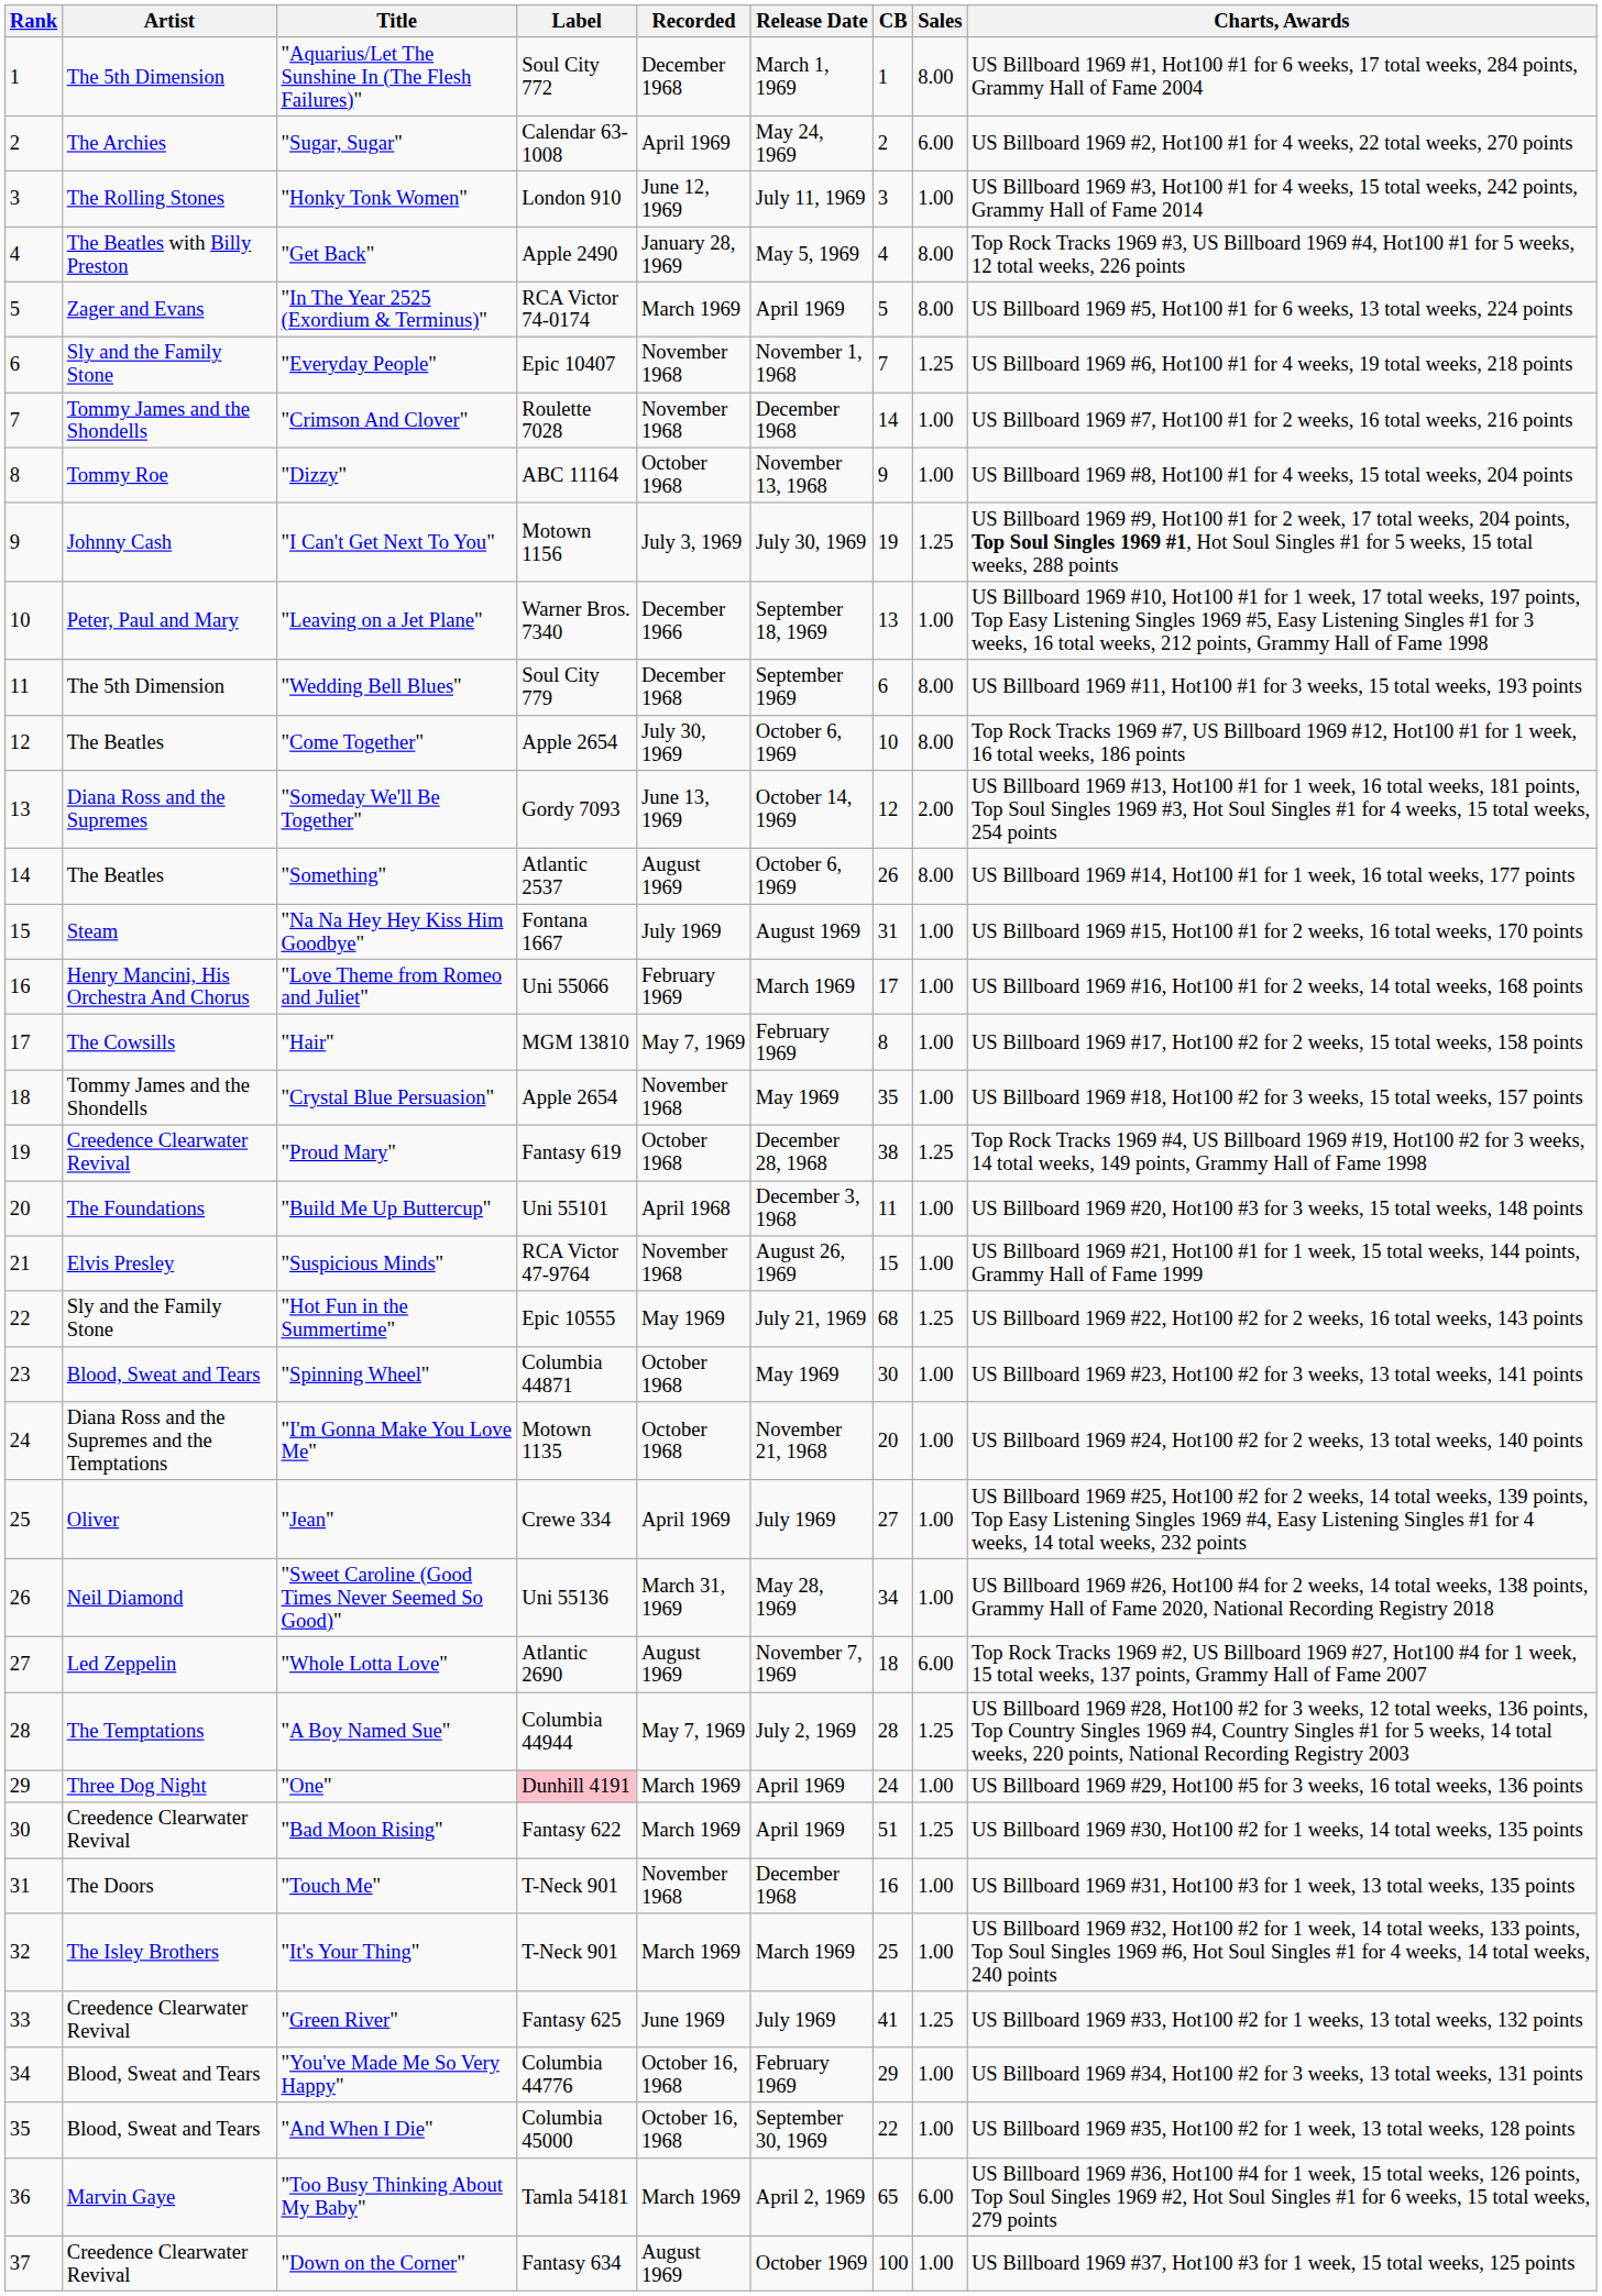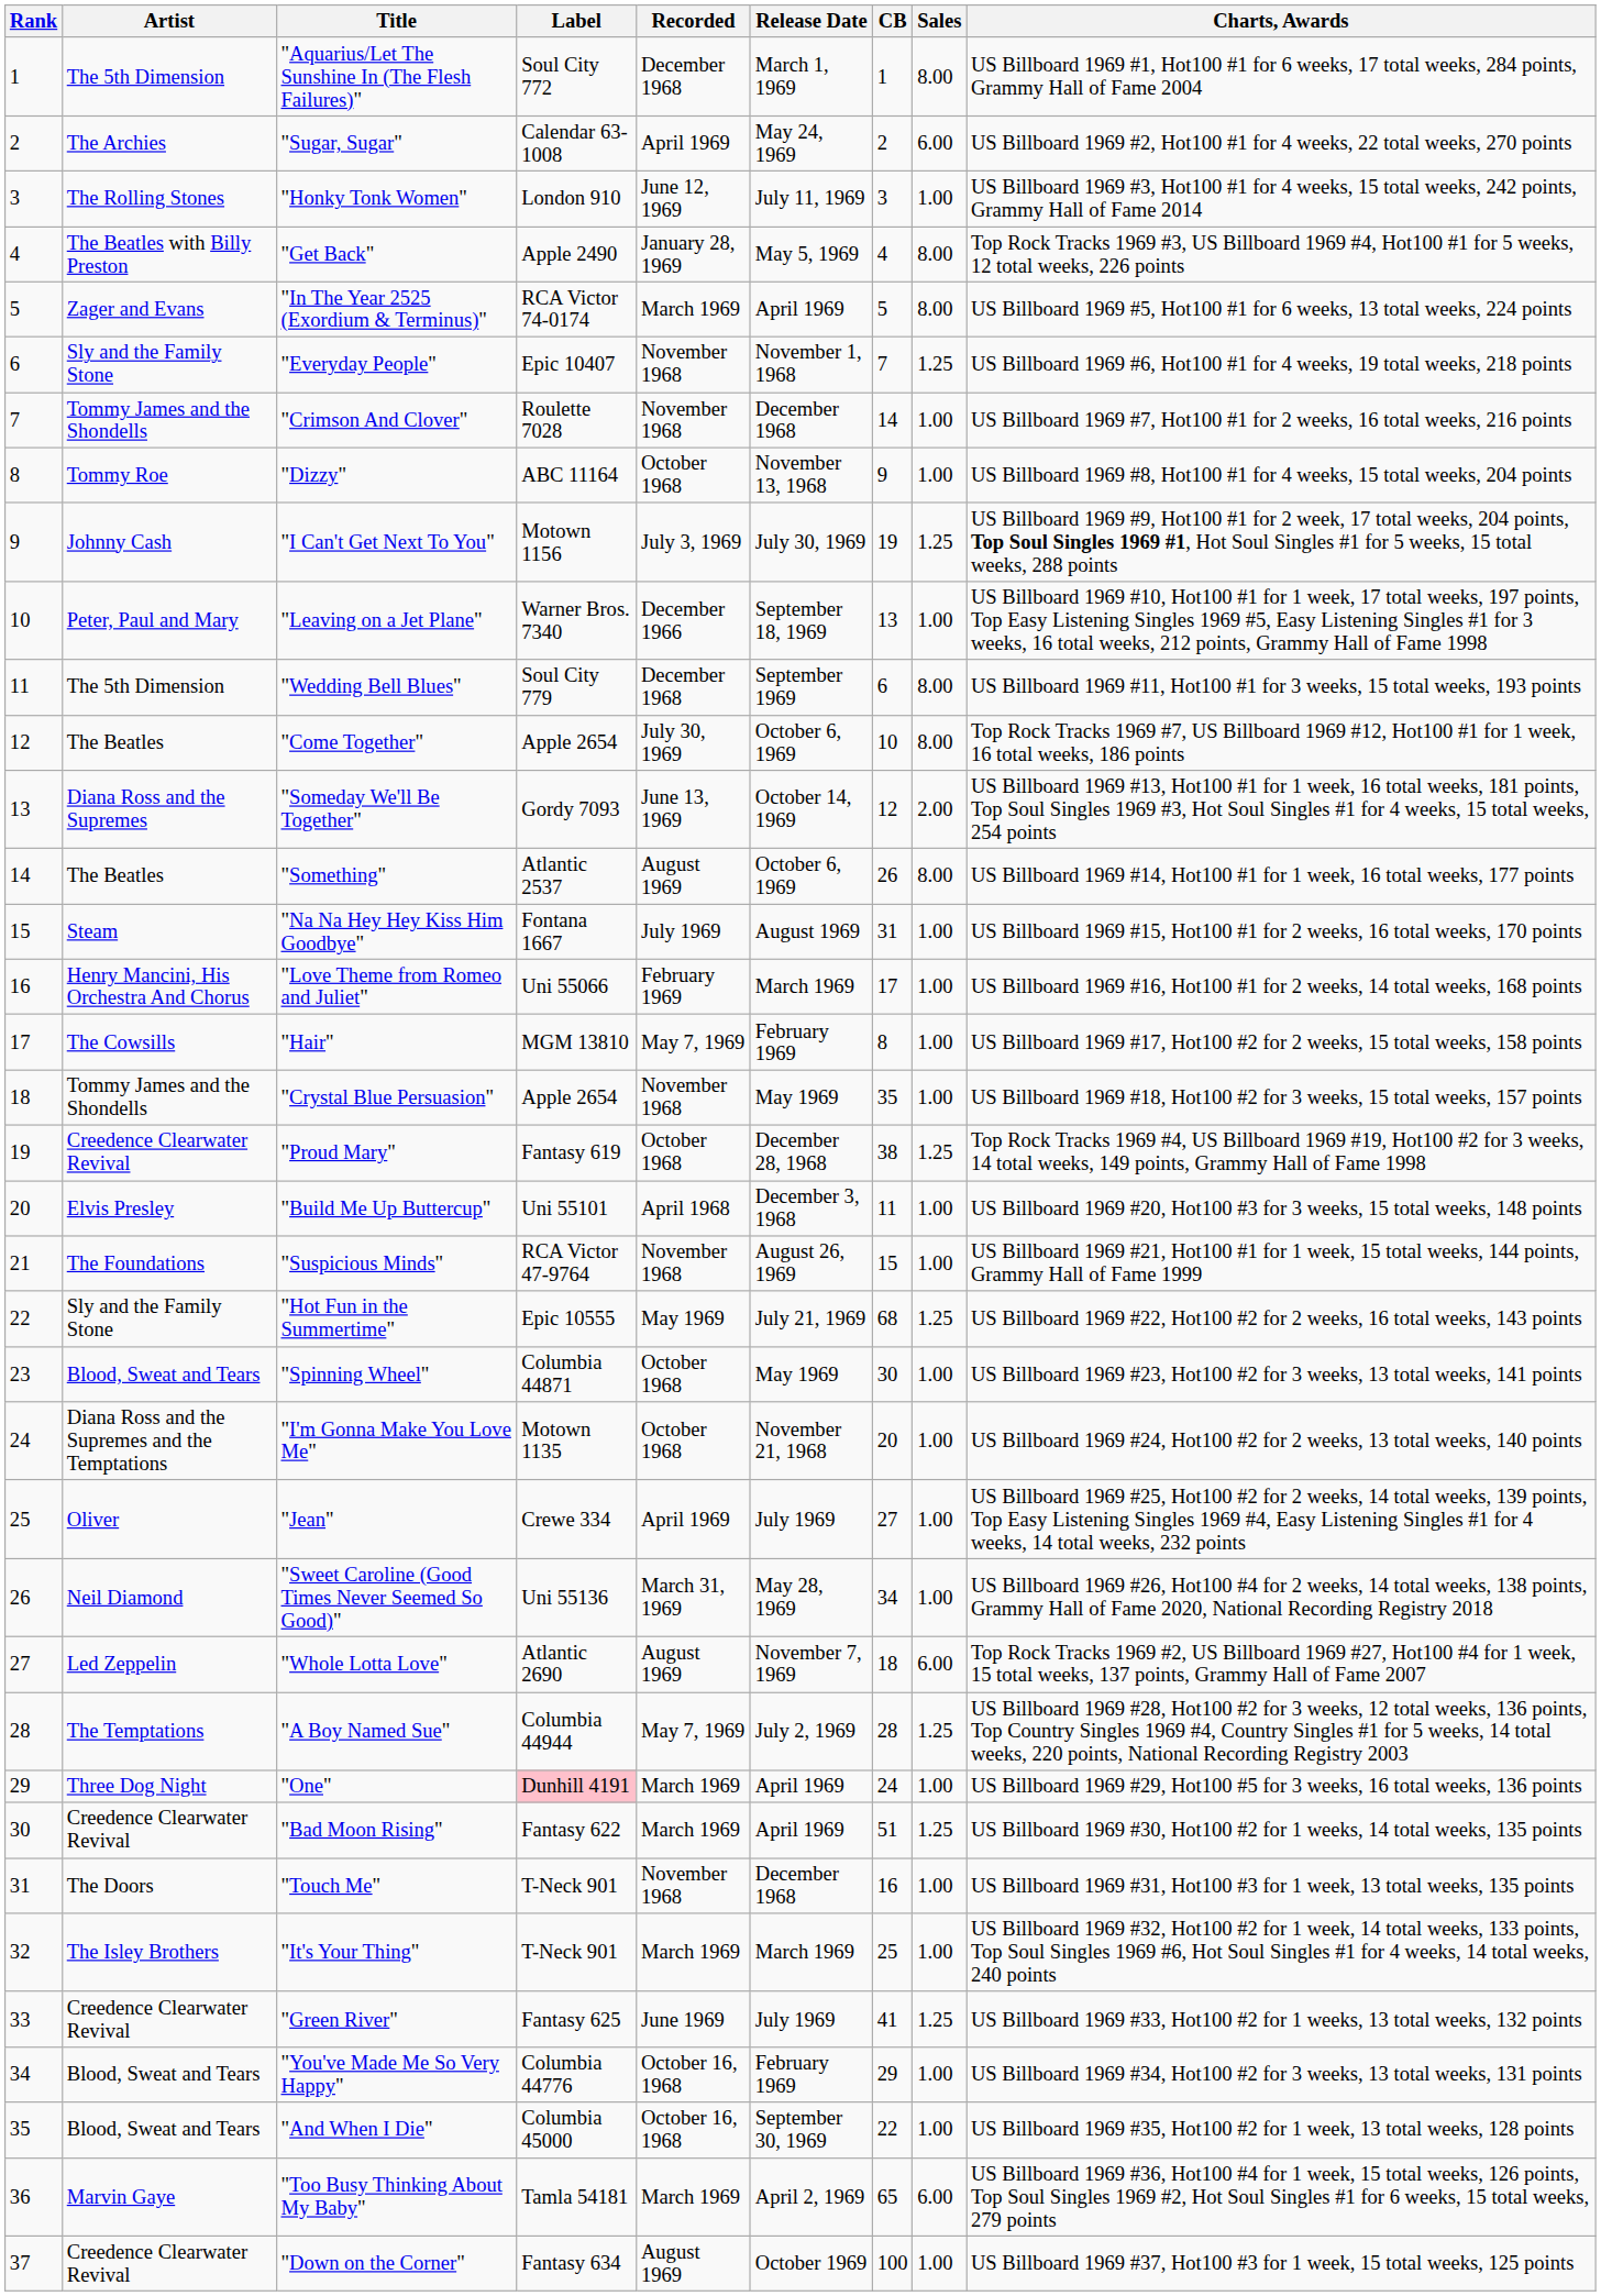 <table class="wikitable sortable">
 <tr>
 <th><a href='#'>Rank</a></th>
 <th>Artist</th>
 <th>Title</th>
 <th>Label</th>
 <th>Recorded</th>
 <th>Release Date</th>
 <th>CB</th>
 <th>Sales</th>
 <th>Charts, Awards</th>
 </tr>
 <tr>
 <td>1</td>
 <td><a href='#'>The 5th Dimension</a></td>
 <td>"<a href='#'>Aquarius/Let The Sunshine In (The Flesh Failures)</a>"</td>
 <td>Soul City 772</td>
 <td>December 1968</td>
 <td>March 1, 1969</td>
 <td>1</td>
 <td>8.00</td>
 <td>US Billboard 1969 #1, Hot100 #1 for 6 weeks, 17 total weeks, 284 points, Grammy Hall of Fame 2004</td>
 </tr>
 <tr>
 <td>2</td>
 <td><a href='#'>The Archies</a></td>
 <td>"<a href='#'>Sugar, Sugar</a>"</td>
 <td>Calendar 63-1008</td>
 <td>April 1969</td>
 <td>May 24, 1969</td>
 <td>2</td>
 <td>6.00</td>
 <td>US Billboard 1969 #2, Hot100 #1 for 4 weeks, 22 total weeks, 270 points</td>
 </tr>
 <tr>
 <td>3</td>
 <td><a href='#'>The Rolling Stones</a></td>
 <td>"<a href='#'>Honky Tonk Women</a>"</td>
 <td>London 910</td>
 <td>June 12, 1969</td>
 <td>July 11, 1969</td>
 <td>3</td>
 <td>1.00</td>
 <td>US Billboard 1969 #3, Hot100 #1 for 4 weeks, 15 total weeks, 242 points, Grammy Hall of Fame 2014</td>
 </tr>
 <tr>
 <td>4</td>
 <td><a href='#'>The Beatles</a> with <a href='#'>Billy Preston</a></td>
 <td>"<a href='#'>Get Back</a>"</td>
 <td>Apple 2490</td>
 <td>January 28, 1969</td>
 <td>May 5, 1969</td>
 <td>4</td>
 <td>8.00</td>
 <td>Top Rock Tracks 1969 #3, US Billboard 1969 #4, Hot100 #1 for 5 weeks, 12 total weeks, 226 points</td>
 </tr>
 <tr>
 <td>5</td>
 <td><a href='#'>Zager and Evans</a></td>
 <td>"<a href='#'>In The Year 2525 (Exordium & Terminus)</a>"</td>
 <td>RCA Victor 74-0174</td>
 <td>March 1969</td>
 <td>April 1969</td>
 <td>5</td>
 <td>8.00</td>
 <td>US Billboard 1969 #5, Hot100 #1 for 6 weeks, 13 total weeks, 224 points</td>
 </tr>
 <tr>
 <td>6</td>
 <td><a href='#'>Sly and the Family Stone</a></td>
 <td>"<a href='#'>Everyday People</a>"</td>
 <td>Epic 10407</td>
 <td>November 1968</td>
 <td>November 1, 1968</td>
 <td>7</td>
 <td>1.25</td>
 <td>US Billboard 1969 #6, Hot100 #1 for 4 weeks, 19 total weeks, 218 points</td>
 </tr>
 <tr>
 <td>7</td>
 <td><a href='#'>Tommy James and the Shondells</a></td>
 <td>"<a href='#'>Crimson And Clover</a>"</td>
 <td>Roulette 7028</td>
 <td>November 1968</td>
 <td>December 1968</td>
 <td>14</td>
 <td>1.00</td>
 <td>US Billboard 1969 #7, Hot100 #1 for 2 weeks, 16 total weeks, 216 points</td>
 </tr>
 <tr>
 <td>8</td>
 <td><a href='#'>Tommy Roe</a></td>
 <td>"<a href='#'>Dizzy</a>"</td>
 <td>ABC 11164</td>
 <td>October 1968</td>
 <td>November 13, 1968</td>
 <td>9</td>
 <td>1.00</td>
 <td>US Billboard 1969 #8, Hot100 #1 for 4 weeks, 15 total weeks, 204 points</td>
 </tr>
 <tr>
 <td>9</td>
 <td><a href='#'>Johnny Cash</a></td>
 <td>"<a href='#'>I Can't Get Next To You</a>"</td>
 <td>Motown 1156</td>
 <td>July 3, 1969</td>
 <td>July 30, 1969</td>
 <td>19</td>
 <td>1.25</td>
 <td>US Billboard 1969 #9, Hot100 #1 for 2 week, 17 total weeks, 204 points, <strong>Top Soul Singles 1969 #1</strong>, Hot Soul Singles #1 for 5 weeks, 15 total weeks, 288 points</td>
 </tr>
 <tr>
 <td>10</td>
 <td><a href='#'>Peter, Paul and Mary</a></td>
 <td>"<a href='#'>Leaving on a Jet Plane</a>"</td>
 <td>Warner Bros. 7340</td>
 <td>December 1966</td>
 <td>September 18, 1969</td>
 <td>13</td>
 <td>1.00</td>
 <td>US Billboard 1969 #10, Hot100 #1 for 1 week, 17 total weeks, 197 points, Top Easy Listening Singles 1969 #5, Easy Listening Singles #1 for 3 weeks, 16 total weeks, 212 points, Grammy Hall of Fame 1998</td>
 </tr>
 <tr>
 <td>11</td>
 <td>The 5th Dimension</td>
 <td>"<a href='#'>Wedding Bell Blues</a>"</td>
 <td>Soul City 779</td>
 <td>December 1968</td>
 <td>September 1969</td>
 <td>6</td>
 <td>8.00</td>
 <td>US Billboard 1969 #11, Hot100 #1 for 3 weeks, 15 total weeks, 193 points</td>
 </tr>
 <tr>
 <td>12</td>
 <td>The Beatles</td>
 <td>"<a href='#'>Come Together</a>"</td>
 <td>Apple 2654</td>
 <td>July 30, 1969</td>
 <td>October 6, 1969</td>
 <td>10</td>
 <td>8.00</td>
 <td>Top Rock Tracks 1969 #7, US Billboard 1969 #12, Hot100 #1 for 1 week, 16 total weeks, 186 points</td>
 </tr>
 <tr>
 <td>13</td>
 <td><a href='#'>Diana Ross and the Supremes</a></td>
 <td>"<a href='#'>Someday We'll Be Together</a>"</td>
 <td>Gordy 7093</td>
 <td>June 13, 1969</td>
 <td>October 14, 1969</td>
 <td>12</td>
 <td>2.00</td>
 <td>US Billboard 1969 #13, Hot100 #1 for 1 week, 16 total weeks, 181 points, Top Soul Singles 1969 #3, Hot Soul Singles #1 for 4 weeks, 15 total weeks, 254 points</td>
 </tr>
 <tr>
 <td>14</td>
 <td>The Beatles</td>
 <td>"<a href='#'>Something</a>"</td>
 <td>Atlantic 2537</td>
 <td>August 1969</td>
 <td>October 6, 1969</td>
 <td>26</td>
 <td>8.00</td>
 <td>US Billboard 1969 #14, Hot100 #1 for 1 week, 16 total weeks, 177 points</td>
 </tr>
 <tr>
 <td>15</td>
 <td><a href='#'>Steam</a></td>
 <td>"<a href='#'>Na Na Hey Hey Kiss Him Goodbye</a>"</td>
 <td>Fontana 1667</td>
 <td>July 1969</td>
 <td>August 1969</td>
 <td>31</td>
 <td>1.00</td>
 <td>US Billboard 1969 #15, Hot100 #1 for 2 weeks, 16 total weeks, 170 points</td>
 </tr>
 <tr>
 <td>16</td>
 <td><a href='#'>Henry Mancini, His Orchestra And Chorus</a></td>
 <td>"<a href='#'>Love Theme from Romeo and Juliet</a>"</td>
 <td>Uni 55066</td>
 <td>February 1969</td>
 <td>March 1969</td>
 <td>17</td>
 <td>1.00</td>
 <td>US Billboard 1969 #16, Hot100 #1 for 2 weeks, 14 total weeks, 168 points</td>
 </tr>
 <tr>
 <td>17</td>
 <td><a href='#'>The Cowsills</a></td>
 <td>"<a href='#'>Hair</a>"</td>
 <td>MGM 13810</td>
 <td>May 7, 1969</td>
 <td>February 1969</td>
 <td>8</td>
 <td>1.00</td>
 <td>US Billboard 1969 #17, Hot100 #2 for 2 weeks, 15 total weeks, 158 points</td>
 </tr>
 <tr>
 <td>18</td>
 <td>Tommy James and the Shondells</td>
 <td>"<a href='#'>Crystal Blue Persuasion</a>"</td>
 <td>Apple 2654</td>
 <td>November 1968</td>
 <td>May 1969</td>
 <td>35</td>
 <td>1.00</td>
 <td>US Billboard 1969 #18, Hot100 #2 for 3 weeks, 15 total weeks, 157 points</td>
 </tr>
 <tr>
 <td>19</td>
 <td><a href='#'>Creedence Clearwater Revival</a></td>
 <td>"<a href='#'>Proud Mary</a>"</td>
 <td>Fantasy 619</td>
 <td>October 1968</td>
 <td>December 28, 1968</td>
 <td>38</td>
 <td>1.25</td>
 <td>Top Rock Tracks 1969 #4, US Billboard 1969 #19, Hot100 #2 for 3 weeks, 14 total weeks, 149 points, Grammy Hall of Fame 1998</td>
 </tr>
 <tr>
 <td>20</td>
-<td><a href='#'>The Foundations</a></td>
+<td><a href='#'>Elvis Presley</a></td>
 <td>"<a href='#'>Build Me Up Buttercup</a>"</td>
 <td>Uni 55101</td>
 <td>April 1968</td>
 <td>December 3, 1968</td>
 <td>11</td>
 <td>1.00</td>
 <td>US Billboard 1969 #20, Hot100 #3 for 3 weeks, 15 total weeks, 148 points</td>
 </tr>
 <tr>
 <td>21</td>
-<td><a href='#'>Elvis Presley</a></td>
+<td><a href='#'>The Foundations</a></td>
 <td>"<a href='#'>Suspicious Minds</a>"</td>
 <td>RCA Victor 47-9764</td>
 <td>November 1968</td>
 <td>August 26, 1969</td>
 <td>15</td>
 <td>1.00</td>
 <td>US Billboard 1969 #21, Hot100 #1 for 1 week, 15 total weeks, 144 points, Grammy Hall of Fame 1999</td>
 </tr>
 <tr>
 <td>22</td>
 <td>Sly and the Family Stone</td>
 <td>"<a href='#'>Hot Fun in the Summertime</a>"</td>
 <td>Epic 10555</td>
 <td>May 1969</td>
 <td>July 21, 1969</td>
 <td>68</td>
 <td>1.25</td>
 <td>US Billboard 1969 #22, Hot100 #2 for 2 weeks, 16 total weeks, 143 points</td>
 </tr>
 <tr>
 <td>23</td>
 <td><a href='#'>Blood, Sweat and Tears</a></td>
 <td>"<a href='#'>Spinning Wheel</a>"</td>
 <td>Columbia 44871</td>
 <td>October 1968</td>
 <td>May 1969</td>
 <td>30</td>
 <td>1.00</td>
 <td>US Billboard 1969 #23, Hot100 #2 for 3 weeks, 13 total weeks, 141 points</td>
 </tr>
 <tr>
 <td>24</td>
 <td>Diana Ross and the Supremes and the Temptations</td>
 <td>"<a href='#'>I'm Gonna Make You Love Me</a>"</td>
 <td>Motown 1135</td>
 <td>October 1968</td>
 <td>November 21, 1968</td>
 <td>20</td>
 <td>1.00</td>
 <td>US Billboard 1969 #24, Hot100 #2 for 2 weeks, 13 total weeks, 140 points</td>
 </tr>
 <tr>
 <td>25</td>
 <td><a href='#'>Oliver</a></td>
 <td>"<a href='#'>Jean</a>"</td>
 <td>Crewe 334</td>
 <td>April 1969</td>
 <td>July 1969</td>
 <td>27</td>
 <td>1.00</td>
 <td>US Billboard 1969 #25, Hot100 #2 for 2 weeks, 14 total weeks, 139 points, Top Easy Listening Singles 1969 #4, Easy Listening Singles #1 for 4 weeks, 14 total weeks, 232 points</td>
 </tr>
 <tr>
 <td>26</td>
 <td><a href='#'>Neil Diamond</a></td>
 <td>"<a href='#'>Sweet Caroline (Good Times Never Seemed So Good)</a>"</td>
 <td>Uni 55136</td>
 <td>March 31, 1969</td>
 <td>May 28, 1969</td>
 <td>34</td>
 <td>1.00</td>
 <td>US Billboard 1969 #26, Hot100 #4 for 2 weeks, 14 total weeks, 138 points, Grammy Hall of Fame 2020, National Recording Registry 2018</td>
 </tr>
 <tr>
 <td>27</td>
 <td><a href='#'>Led Zeppelin</a></td>
 <td>"<a href='#'>Whole Lotta Love</a>"</td>
 <td>Atlantic 2690</td>
 <td>August 1969</td>
 <td>November 7, 1969</td>
 <td>18</td>
 <td>6.00</td>
 <td>Top Rock Tracks 1969 #2, US Billboard 1969 #27, Hot100 #4 for 1 week, 15 total weeks, 137 points, Grammy Hall of Fame 2007</td>
 </tr>
 <tr>
 <td>28</td>
 <td><a href='#'>The Temptations</a></td>
 <td>"<a href='#'>A Boy Named Sue</a>"</td>
 <td>Columbia 44944</td>
 <td>May 7, 1969</td>
 <td>July 2, 1969</td>
 <td>28</td>
 <td>1.25</td>
 <td>US Billboard 1969 #28, Hot100 #2 for 3 weeks, 12 total weeks, 136 points, Top Country Singles 1969 #4, Country Singles #1 for 5 weeks, 14 total weeks, 220 points, National Recording Registry 2003</td>
 </tr>
 <tr>
 <td>29</td>
 <td><a href='#'>Three Dog Night</a></td>
 <td>"<a href='#'>One</a>"</td>
 <td style="background: pink;">Dunhill 4191</td>
 <td>March 1969</td>
 <td>April 1969</td>
 <td>24</td>
 <td>1.00</td>
 <td>US Billboard 1969 #29, Hot100 #5 for 3 weeks, 16 total weeks, 136 points</td>
 </tr>
 <tr>
 <td>30</td>
 <td>Creedence Clearwater Revival</td>
 <td>"<a href='#'>Bad Moon Rising</a>"</td>
 <td>Fantasy 622</td>
 <td>March 1969</td>
 <td>April 1969</td>
 <td>51</td>
 <td>1.25</td>
 <td>US Billboard 1969 #30, Hot100 #2 for 1 weeks, 14 total weeks, 135 points</td>
 </tr>
 <tr>
 <td>31</td>
 <td>The Doors</td>
 <td>"<a href='#'>Touch Me</a>"</td>
 <td>T-Neck 901</td>
 <td>November 1968</td>
 <td>December 1968</td>
 <td>16</td>
 <td>1.00</td>
 <td>US Billboard 1969 #31, Hot100 #3 for 1 week, 13 total weeks, 135 points</td>
 </tr>
 <tr>
 <td>32</td>
 <td><a href='#'>The Isley Brothers</a></td>
 <td>"<a href='#'>It's Your Thing</a>"</td>
 <td>T-Neck 901</td>
 <td>March 1969</td>
 <td>March 1969</td>
 <td>25</td>
 <td>1.00</td>
 <td>US Billboard 1969 #32, Hot100 #2 for 1 week, 14 total weeks, 133 points, Top Soul Singles 1969 #6, Hot Soul Singles #1 for 4 weeks, 14 total weeks, 240 points</td>
 </tr>
 <tr>
 <td>33</td>
 <td>Creedence Clearwater Revival</td>
 <td>"<a href='#'>Green River</a>"</td>
 <td>Fantasy 625</td>
 <td>June 1969</td>
 <td>July 1969</td>
 <td>41</td>
 <td>1.25</td>
 <td>US Billboard 1969 #33, Hot100 #2 for 1 weeks, 13 total weeks, 132 points</td>
 </tr>
 <tr>
 <td>34</td>
 <td>Blood, Sweat and Tears</td>
 <td>"<a href='#'>You've Made Me So Very Happy</a>"</td>
 <td>Columbia 44776</td>
 <td>October 16, 1968</td>
 <td>February 1969</td>
 <td>29</td>
 <td>1.00</td>
 <td>US Billboard 1969 #34, Hot100 #2 for 3 weeks, 13 total weeks, 131 points</td>
 </tr>
 <tr>
 <td>35</td>
 <td>Blood, Sweat and Tears</td>
 <td>"<a href='#'>And When I Die</a>"</td>
 <td>Columbia 45000</td>
 <td>October 16, 1968</td>
 <td>September 30, 1969</td>
 <td>22</td>
 <td>1.00</td>
 <td>US Billboard 1969 #35, Hot100 #2 for 1 week, 13 total weeks, 128 points</td>
 </tr>
 <tr>
 <td>36</td>
 <td><a href='#'>Marvin Gaye</a></td>
 <td>"<a href='#'>Too Busy Thinking About My Baby</a>"</td>
 <td>Tamla 54181</td>
 <td>March 1969</td>
 <td>April 2, 1969</td>
 <td>65</td>
 <td>6.00</td>
 <td>US Billboard 1969 #36, Hot100 #4 for 1 week, 15 total weeks, 126 points, Top Soul Singles 1969 #2, Hot Soul Singles #1 for 6 weeks, 15 total weeks, 279 points</td>
 </tr>
 <tr>
 <td>37</td>
 <td>Creedence Clearwater Revival</td>
 <td>"<a href='#'>Down on the Corner</a>"</td>
 <td>Fantasy 634</td>
 <td>August 1969</td>
 <td>October 1969</td>
 <td>100</td>
 <td>1.00</td>
 <td>US Billboard 1969 #37, Hot100 #3 for 1 week, 15 total weeks, 125 points</td>
 </tr>
 </table>
